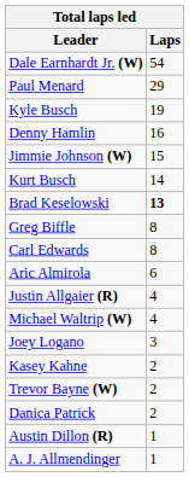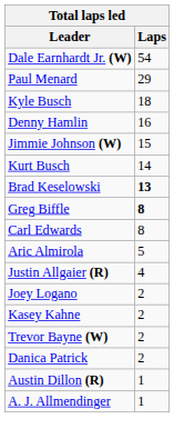 <table class="wikitable">
 <tr>
 <th colspan="2">Total laps led</th>
 </tr>
 <tr>
 <th>Leader</th>
 <th>Laps</th>
 </tr>
 <tr>
 <td><a href='#'>Dale Earnhardt Jr.</a> <strong>(W)</strong></td>
 <td>54</td>
 </tr>
 <tr>
 <td><a href='#'>Paul Menard</a></td>
 <td>29</td>
 </tr>
 <tr>
 <td><a href='#'>Kyle Busch</a></td>
-<td>19</td>
+<td>18</td>
 </tr>
 <tr>
 <td><a href='#'>Denny Hamlin</a></td>
 <td>16</td>
 </tr>
 <tr>
 <td><a href='#'>Jimmie Johnson</a> <strong>(W)</strong></td>
 <td>15</td>
 </tr>
 <tr>
 <td><a href='#'>Kurt Busch</a></td>
 <td>14</td>
 </tr>
 <tr>
 <td><a href='#'>Brad Keselowski</a></td>
 <td><strong>13</strong></td>
 </tr>
 <tr>
 <td><a href='#'>Greg Biffle</a></td>
-<td>8</td>
+<td><strong>8</strong></td>
 </tr>
 <tr>
 <td><a href='#'>Carl Edwards</a></td>
 <td>8</td>
 </tr>
 <tr>
 <td><a href='#'>Aric Almirola</a></td>
-<td>6</td>
+<td>5</td>
 </tr>
 <tr>
 <td><a href='#'>Justin Allgaier</a> <strong>(R)</strong></td>
 <td>4</td>
 </tr>
 <tr>
-<td><a href='#'>Michael Waltrip</a> <strong>(W)</strong></td>
-<td>4</td>
-</tr>
-<tr>
 <td><a href='#'>Joey Logano</a></td>
-<td>3</td>
+<td>2</td>
 </tr>
 <tr>
 <td><a href='#'>Kasey Kahne</a></td>
 <td>2</td>
 </tr>
 <tr>
 <td><a href='#'>Trevor Bayne</a> <strong>(W)</strong></td>
 <td>2</td>
 </tr>
 <tr>
 <td><a href='#'>Danica Patrick</a></td>
 <td>2</td>
 </tr>
 <tr>
 <td><a href='#'>Austin Dillon</a> <strong>(R)</strong></td>
 <td>1</td>
 </tr>
 <tr>
 <td><a href='#'>A. J. Allmendinger</a></td>
 <td>1</td>
 </tr>
 </table>
